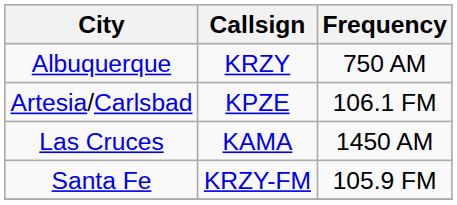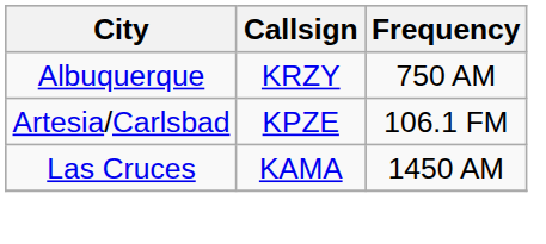 <table class="wikitable" style="font-size: 95%; text-align: center;">
 <tr>
 <th>City</th>
 <th>Callsign</th>
 <th>Frequency</th>
 </tr>
 <tr>
 <td><a href='#'>Albuquerque</a></td>
 <td><a href='#'>KRZY</a></td>
 <td>750 AM</td>
 </tr>
 <tr>
 <td><a href='#'>Artesia</a>/<a href='#'>Carlsbad</a></td>
 <td><a href='#'>KPZE</a></td>
 <td>106.1 FM</td>
 </tr>
 <tr>
 <td><a href='#'>Las Cruces</a></td>
 <td><a href='#'>KAMA</a></td>
 <td>1450 AM</td>
 </tr>
 <tr>
-<td><a href='#'>Santa Fe</a></td>
-<td><a href='#'>KRZY-FM</a></td>
-<td>105.9 FM</td>
-</tr>
-<tr>
 </tr>
 </table>
